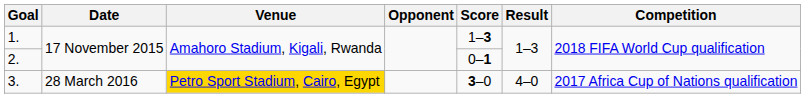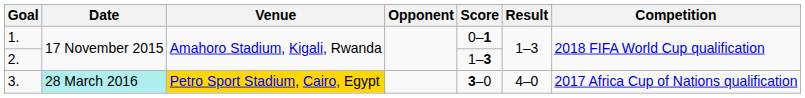 <table class="wikitable plainrowheaders sortable">
 <tr>
 <th>Goal</th>
 <th>Date</th>
 <th>Venue</th>
 <th>Opponent</th>
 <th>Score</th>
 <th>Result</th>
 <th>Competition</th>
 </tr>
 <tr>
 <td>1.</td>
 <td rowspan="2">17 November 2015</td>
 <td rowspan="2"><a href='#'>Amahoro Stadium</a>, <a href='#'>Kigali</a>, Rwanda</td>
 <td rowspan="2"></td>
-<td align=center>1–<strong>3</strong></td>
+<td align=center>0–<strong>1</strong></td>
 <td rowspan="2" style="text-align:center">1–3</td>
 <td rowspan="2"><a href='#'>2018 FIFA World Cup qualification</a></td>
 </tr>
 <tr>
 <td>2.</td>
-<td align=center>0–<strong>1</strong></td>
+<td align=center>1–<strong>3</strong></td>
 </tr>
 <tr>
 <td>3.</td>
-<td>28 March 2016</td>
+<td style="background: paleturquoise;">28 March 2016</td>
 <td style="background: gold;"><a href='#'>Petro Sport Stadium</a>, <a href='#'>Cairo</a>, Egypt</td>
 <td></td>
 <td align=center><strong>3</strong>–0</td>
 <td align=center>4–0</td>
 <td><a href='#'>2017 Africa Cup of Nations qualification</a></td>
 </tr>
 </table>
